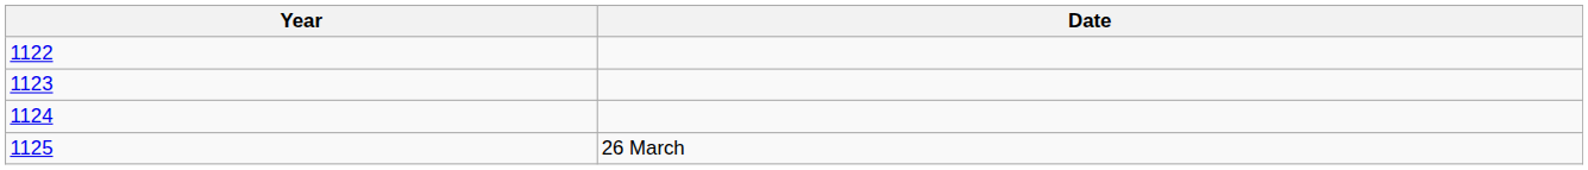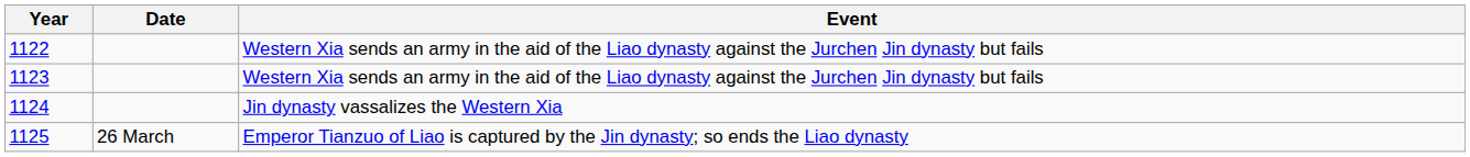 <table class="wikitable" width="100%">
 <tr>
 <th style="width:6%">Year</th>
 <th style="width:10%">Date</th>
+<th>Event</th>
 </tr>
 <tr>
 <td><a href='#'>1122</a></td>
 <td></td>
+<td><a href='#'>Western Xia</a> sends an army in the aid of the <a href='#'>Liao dynasty</a> against the <a href='#'>Jurchen</a> <a href='#'>Jin dynasty</a> but fails</td>
 </tr>
 <tr>
 <td><a href='#'>1123</a></td>
 <td></td>
+<td><a href='#'>Western Xia</a> sends an army in the aid of the <a href='#'>Liao dynasty</a> against the <a href='#'>Jurchen</a> <a href='#'>Jin dynasty</a> but fails</td>
 </tr>
 <tr>
 <td><a href='#'>1124</a></td>
 <td></td>
+<td><a href='#'>Jin dynasty</a> vassalizes the <a href='#'>Western Xia</a></td>
 </tr>
 <tr>
 <td><a href='#'>1125</a></td>
 <td>26 March</td>
+<td><a href='#'>Emperor Tianzuo of Liao</a> is captured by the <a href='#'>Jin dynasty</a>; so ends the <a href='#'>Liao dynasty</a></td>
 </tr>
 </table>
